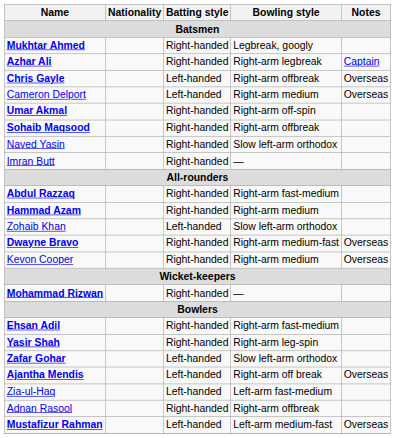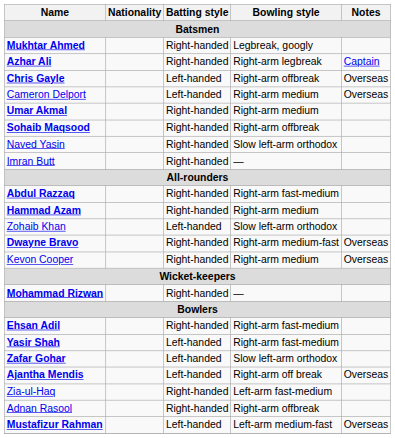 <table class="wikitable">
 <tr>
 <th>Name</th>
 <th>Nationality</th>
 <th>Batting style</th>
 <th>Bowling style</th>
 <th>Notes</th>
 </tr>
 <tr>
 <th colspan="5"  style="background:#dcdcdc; text-align:center;">Batsmen</th>
 </tr>
 <tr>
 <td><strong><a href='#'>Mukhtar Ahmed</a></strong></td>
 <td></td>
 <td>Right-handed</td>
 <td>Legbreak, googly</td>
 <td></td>
 </tr>
 <tr>
 <td><strong><a href='#'>Azhar Ali</a></strong></td>
 <td></td>
 <td>Right-handed</td>
 <td>Right-arm legbreak</td>
 <td><a href='#'>Captain</a></td>
 </tr>
 <tr>
 <td><strong><a href='#'>Chris Gayle</a></strong></td>
 <td></td>
 <td>Left-handed</td>
 <td>Right-arm offbreak</td>
 <td>Overseas</td>
 </tr>
 <tr>
 <td><a href='#'>Cameron Delport</a></td>
 <td></td>
 <td>Left-handed</td>
 <td>Right-arm medium</td>
 <td>Overseas</td>
 </tr>
 <tr>
 <td><strong><a href='#'>Umar Akmal</a></strong></td>
 <td></td>
 <td>Right-handed</td>
-<td>Right-arm off-spin</td>
+<td>Right-arm medium</td>
 <td></td>
 </tr>
 <tr>
 <td><strong><a href='#'>Sohaib Maqsood</a></strong></td>
 <td></td>
 <td>Right-handed</td>
 <td>Right-arm offbreak</td>
 <td></td>
 </tr>
 <tr>
 <td><a href='#'>Naved Yasin</a></td>
 <td></td>
 <td>Right-handed</td>
 <td>Slow left-arm orthodox</td>
 <td></td>
 </tr>
 <tr>
 <td><a href='#'>Imran Butt</a></td>
 <td></td>
 <td>Right-handed</td>
 <td>—</td>
 <td></td>
 </tr>
 <tr>
 <th colspan="5"  style="background:#dcdcdc; text-align:center;">All-rounders</th>
 </tr>
 <tr>
 <td><strong><a href='#'>Abdul Razzaq</a></strong></td>
 <td></td>
 <td>Right-handed</td>
 <td>Right-arm fast-medium</td>
 <td></td>
 </tr>
 <tr>
 <td><strong><a href='#'>Hammad Azam</a></strong></td>
 <td></td>
 <td>Right-handed</td>
 <td>Right-arm medium</td>
 <td></td>
 </tr>
 <tr>
 <td><a href='#'>Zohaib Khan</a></td>
 <td></td>
 <td>Left-handed</td>
 <td>Slow left-arm orthodox</td>
 <td></td>
 </tr>
 <tr>
 <td><strong><a href='#'>Dwayne Bravo</a></strong></td>
 <td></td>
 <td>Right-handed</td>
 <td>Right-arm medium-fast</td>
 <td>Overseas</td>
 </tr>
 <tr>
 <td><a href='#'>Kevon Cooper</a></td>
 <td></td>
 <td>Right-handed</td>
 <td>Right-arm medium</td>
 <td>Overseas</td>
 </tr>
 <tr>
 <th colspan="5"  style="background:#dcdcdc; text-align:center;">Wicket-keepers</th>
 </tr>
 <tr>
 <td><strong><a href='#'>Mohammad Rizwan</a></strong></td>
 <td></td>
 <td>Right-handed</td>
 <td>—</td>
 <td></td>
 </tr>
 <tr>
 <th colspan="5"  style="background:#dcdcdc; text-align:center;">Bowlers</th>
 </tr>
 <tr>
 <td><strong><a href='#'>Ehsan Adil</a></strong></td>
 <td></td>
 <td>Right-handed</td>
 <td>Right-arm fast-medium</td>
 <td></td>
 </tr>
 <tr>
 <td><strong><a href='#'>Yasir Shah</a></strong></td>
 <td></td>
-<td>Right-handed</td>
-<td>Right-arm leg-spin</td>
+<td>Left-handed</td>
+<td>Right-arm fast-medium</td>
 <td></td>
 </tr>
 <tr>
 <td><strong><a href='#'>Zafar Gohar</a></strong></td>
 <td></td>
 <td>Left-handed</td>
 <td>Slow left-arm orthodox</td>
 <td></td>
 </tr>
 <tr>
 <td><strong><a href='#'>Ajantha Mendis</a></strong></td>
 <td></td>
 <td>Left-handed</td>
 <td>Right-arm off break</td>
 <td>Overseas</td>
 </tr>
 <tr>
 <td><a href='#'>Zia-ul-Haq</a></td>
 <td></td>
-<td>Left-handed</td>
+<td>Right-handed</td>
 <td>Left-arm fast-medium</td>
 <td></td>
 </tr>
 <tr>
 <td><a href='#'>Adnan Rasool</a></td>
 <td></td>
 <td>Right-handed</td>
 <td>Right-arm offbreak</td>
 <td></td>
 </tr>
 <tr>
 <td><strong><a href='#'>Mustafizur Rahman</a></strong></td>
 <td></td>
 <td>Left-handed</td>
 <td>Left-arm medium-fast</td>
 <td>Overseas</td>
 </tr>
 <tr>
 </tr>
 </table>
